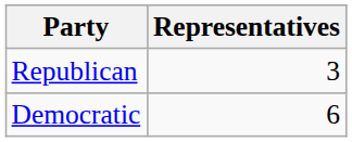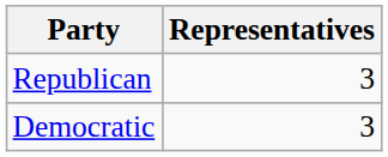 <table class=wikitable style="float:right;margin:0 0 0.5em 1em;">
 <tr>
 <th colspan=2>Party</th>
 <th>Representatives</th>
 </tr>
 <tr>
 <td colspan=2><a href='#'>Republican</a></td>
 <td align=right>3</td>
 </tr>
 <tr>
 <td colspan=2><a href='#'>Democratic</a></td>
-<td align=right>6</td>
+<td align=right>3</td>
 </tr>
 </table>
